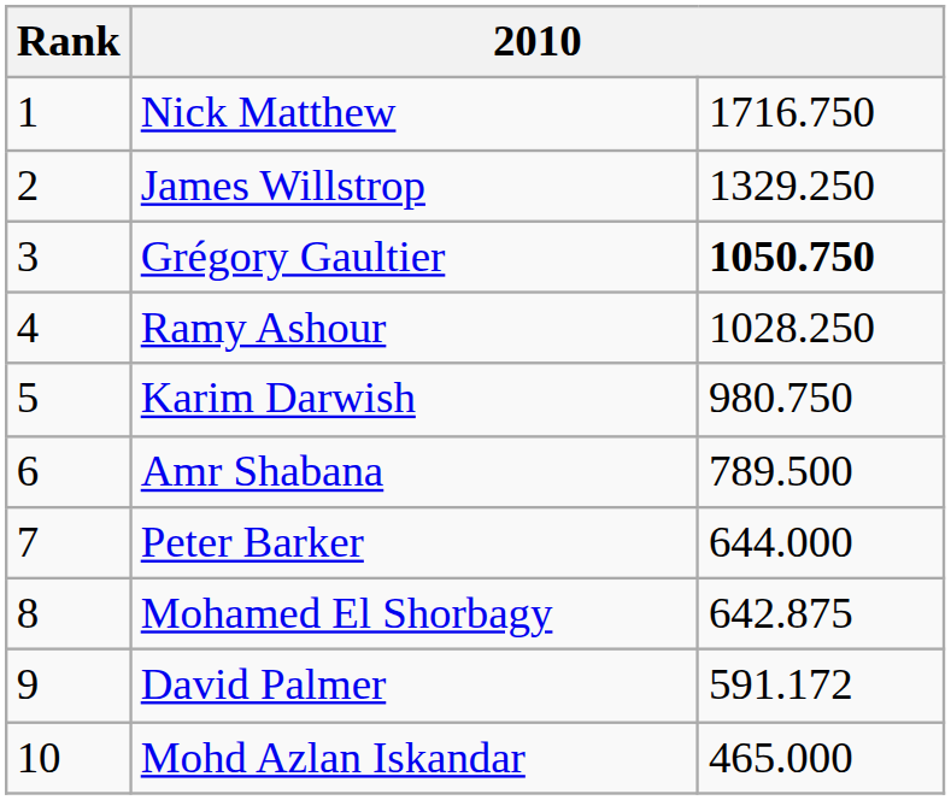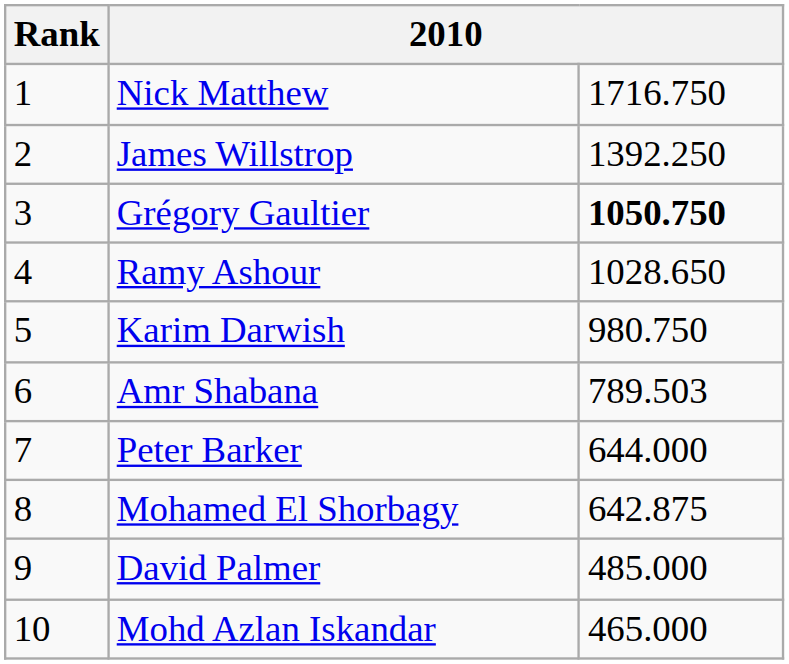 <table class=wikitable style="font-size:98%;">
 <tr>
 <th>Rank</th>
 <th colspan=2 width="280">2010</th>
 </tr>
 <tr>
 <td>1</td>
 <td> <a href='#'>Nick Matthew</a></td>
 <td>1716.750</td>
 </tr>
 <tr>
 <td>2</td>
 <td> <a href='#'>James Willstrop</a></td>
-<td>1329.250</td>
+<td>1392.250</td>
 </tr>
 <tr>
 <td>3</td>
 <td> <a href='#'>Grégory Gaultier</a></td>
 <td><strong>1050.750</strong></td>
 </tr>
 <tr>
 <td>4</td>
 <td> <a href='#'>Ramy Ashour</a></td>
-<td>1028.250</td>
+<td>1028.650</td>
 </tr>
 <tr>
 <td>5</td>
 <td> <a href='#'>Karim Darwish</a></td>
 <td>980.750</td>
 </tr>
 <tr>
 <td>6</td>
 <td> <a href='#'>Amr Shabana</a></td>
-<td>789.500</td>
+<td>789.503</td>
 </tr>
 <tr>
 <td>7</td>
 <td> <a href='#'>Peter Barker</a></td>
 <td>644.000</td>
 </tr>
 <tr>
 <td>8</td>
 <td> <a href='#'>Mohamed El Shorbagy</a></td>
 <td>642.875</td>
 </tr>
 <tr>
 <td>9</td>
 <td> <a href='#'>David Palmer</a></td>
-<td>591.172</td>
+<td>485.000</td>
 </tr>
 <tr>
 <td>10</td>
 <td> <a href='#'>Mohd Azlan Iskandar</a></td>
 <td>465.000</td>
 </tr>
 </table>
